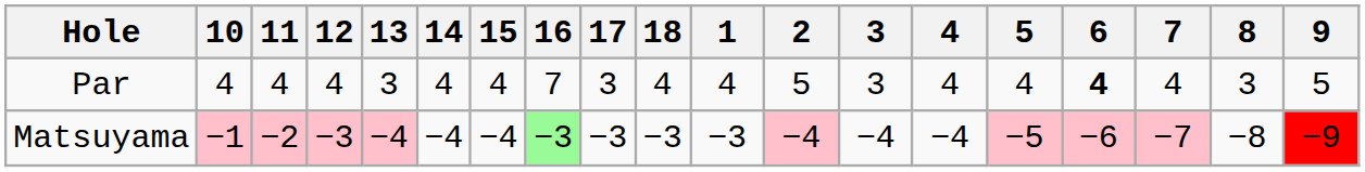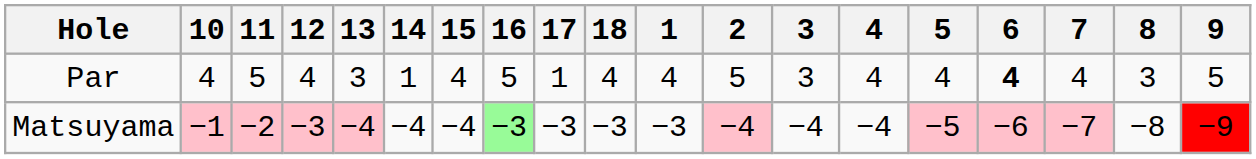 <table class="wikitable" style="text-align:center">
 <tr>
 <th>Hole</th>
 <th>10</th>
 <th>11</th>
 <th>12</th>
 <th>13</th>
 <th>14</th>
 <th>15</th>
 <th>16</th>
 <th>17</th>
 <th>18</th>
 <th> 1 </th>
 <th> 2 </th>
 <th> 3 </th>
 <th> 4 </th>
 <th> 5 </th>
 <th> 6 </th>
 <th> 7 </th>
 <th> 8 </th>
 <th> 9 </th>
 </tr>
 <tr>
 <td>Par</td>
 <td>4</td>
-<td>4</td>
+<td>5</td>
 <td>4</td>
 <td>3</td>
+<td>1</td>
 <td>4</td>
-<td>4</td>
-<td>7</td>
-<td>3</td>
+<td>5</td>
+<td>1</td>
 <td>4</td>
 <td>4</td>
 <td>5</td>
 <td>3</td>
 <td>4</td>
 <td>4</td>
 <td><strong>4</strong></td>
 <td>4</td>
 <td>3</td>
 <td>5</td>
 </tr>
 <tr>
 <td align=left> Matsuyama</td>
 <td style="background: Pink;">−1</td>
 <td style="background: Pink;">−2</td>
 <td style="background: Pink;">−3</td>
 <td style="background: Pink;">−4</td>
 <td>−4</td>
 <td>−4</td>
 <td style="background: PaleGreen;">−3</td>
 <td>−3</td>
 <td>−3</td>
 <td>−3</td>
 <td style="background: Pink;">−4</td>
 <td>−4</td>
 <td>−4</td>
 <td style="background: Pink;">−5</td>
 <td style="background: Pink;">−6</td>
 <td style="background: Pink;">−7</td>
 <td>−8</td>
 <td style="background: Red;">−9</td>
 </tr>
 </table>
